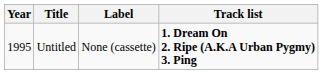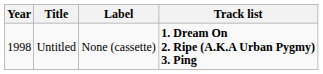 <table class="wikitable">
 <tr>
 <th>Year</th>
 <th>Title</th>
 <th>Label</th>
 <th>Track list</th>
 </tr>
 <tr>
-<td>1995</td>
+<td>1998</td>
 <td>Untitled</td>
 <td>None (cassette)</td>
 <td><strong>1. Dream On<br>2. Ripe (A.K.A Urban Pygmy)<br>3. Ping<br></strong></td>
 </tr>
 </table>
